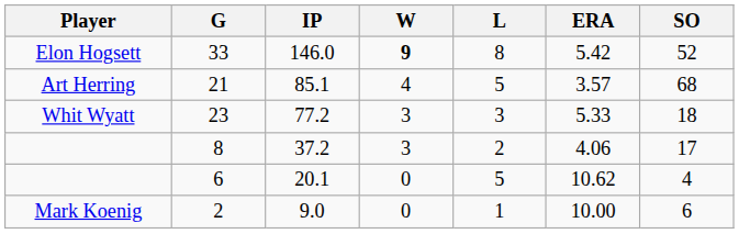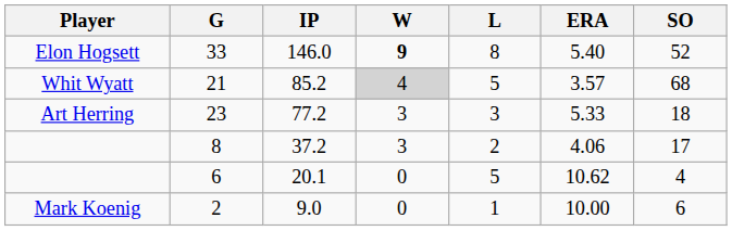 <table class="wikitable sortable">
 <tr>
 <th bgcolor="#DDDDFF" width="16%">Player</th>
 <th bgcolor="#DDDDFF" width="9%">G</th>
 <th bgcolor="#DDDDFF" width="9%">IP</th>
 <th bgcolor="#DDDDFF" width="9%">W</th>
 <th bgcolor="#DDDDFF" width="9%">L</th>
 <th bgcolor="#DDDDFF" width="9%">ERA</th>
 <th bgcolor="#DDDDFF" width="9%">SO</th>
 </tr>
 <tr align="center">
 <td><a href='#'>Elon Hogsett</a></td>
 <td>33</td>
 <td>146.0</td>
 <td><strong>9</strong></td>
 <td>8</td>
-<td>5.42</td>
+<td>5.40</td>
 <td>52</td>
 </tr>
 <tr align=center>
-<td><a href='#'>Art Herring</a></td>
+<td><a href='#'>Whit Wyatt</a></td>
 <td>21</td>
-<td>85.1</td>
-<td>4</td>
+<td>85.2</td>
+<td style="background: lightgrey;">4</td>
 <td>5</td>
 <td>3.57</td>
 <td>68</td>
 </tr>
 <tr align=center>
-<td><a href='#'>Whit Wyatt</a></td>
+<td><a href='#'>Art Herring</a></td>
 <td>23</td>
 <td>77.2</td>
 <td>3</td>
 <td>3</td>
 <td>5.33</td>
 <td>18</td>
 </tr>
 <tr align=center>
 <td></td>
 <td>8</td>
 <td>37.2</td>
 <td>3</td>
 <td>2</td>
 <td>4.06</td>
 <td>17</td>
 </tr>
 <tr align="center">
 <td></td>
 <td>6</td>
 <td>20.1</td>
 <td>0</td>
 <td>5</td>
 <td>10.62</td>
 <td>4</td>
 </tr>
 <tr align="center">
 <td><a href='#'>Mark Koenig</a></td>
 <td>2</td>
 <td>9.0</td>
 <td>0</td>
 <td>1</td>
 <td>10.00</td>
 <td>6</td>
 </tr>
 </table>
